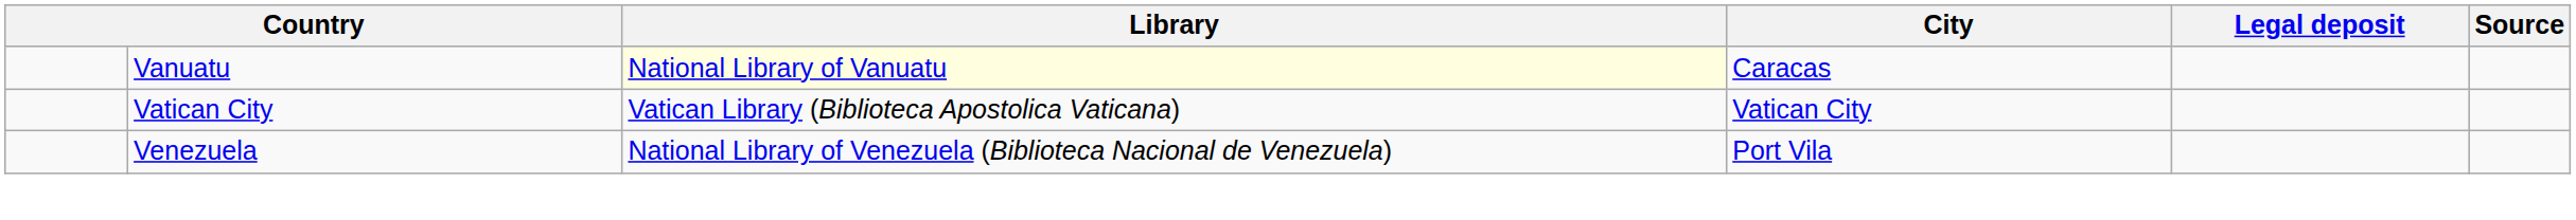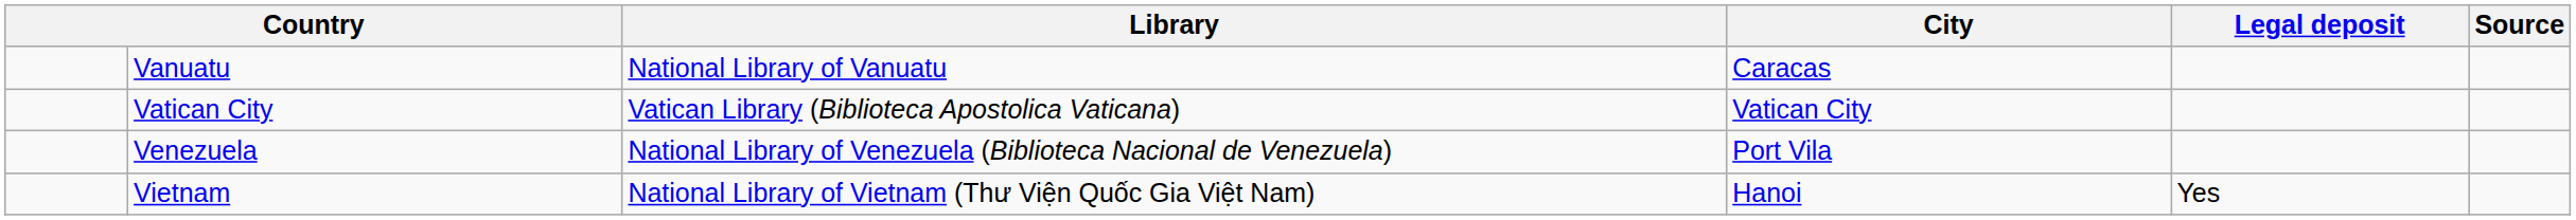 <table class="wikitable" style="width:98%">
 <tr>
 <th colspan=2 style="width:25%">Country</th>
 <th style="width:45%">Library</th>
 <th style="width:18%">City</th>
 <th style="width:12%"><a href='#'>Legal deposit</a></th>
 <th style="width:12%">Source</th>
 </tr>
 <tr>
 <td style="width:5%"></td>
 <td><a href='#'>Vanuatu</a></td>
-<td style="background: lightyellow;"><a href='#'>National Library of Vanuatu</a></td>
+<td><a href='#'>National Library of Vanuatu</a></td>
 <td><a href='#'>Caracas</a></td>
 <td></td>
 <td align="right"></td>
 </tr>
 <tr>
 <td></td>
 <td><a href='#'>Vatican City</a></td>
 <td><a href='#'>Vatican Library</a> (<em>Biblioteca Apostolica Vaticana</em>)</td>
 <td><a href='#'>Vatican City</a></td>
 <td></td>
 <td align="right"></td>
 </tr>
 <tr>
 <td></td>
 <td><a href='#'>Venezuela</a></td>
 <td><a href='#'>National Library of Venezuela</a> (<em>Biblioteca Nacional de Venezuela</em>)</td>
 <td><a href='#'>Port Vila</a></td>
 <td></td>
 <td align="right"></td>
 </tr>
+<tr>
+<td></td>
+<td><a href='#'>Vietnam</a></td>
+<td><a href='#'>National Library of Vietnam</a> (Thư Viện Quốc Gia Việt Nam)</td>
+<td><a href='#'>Hanoi</a></td>
+<td>Yes</td>
+<td align="right"></td>
+</tr>
 </table>
